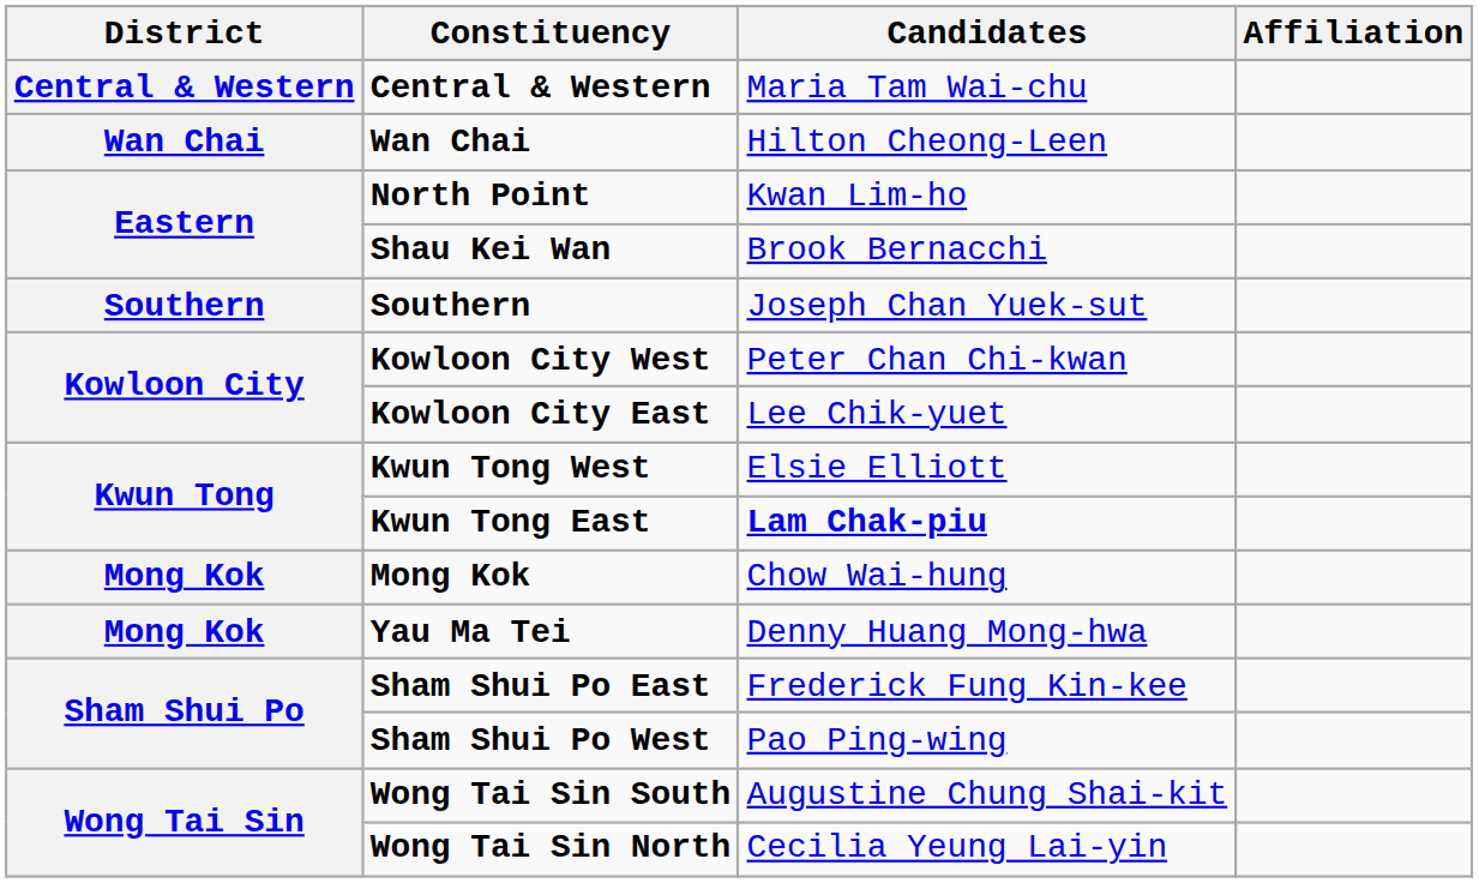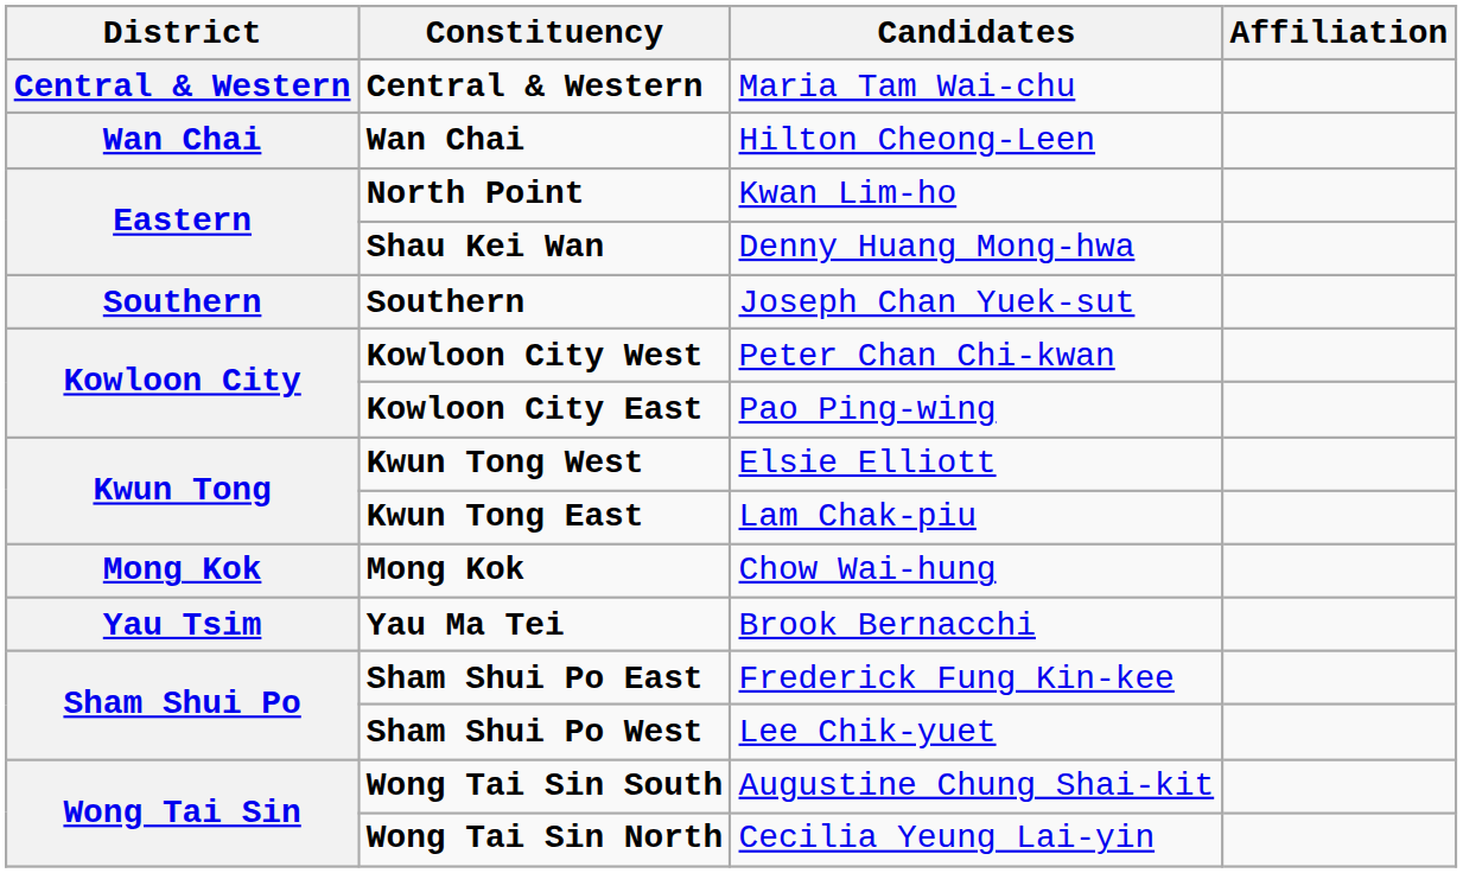 <table class="wikitable">
 <tr>
 <th>District</th>
 <th>Constituency</th>
 <th>Candidates</th>
 <th colspan=2>Affiliation</th>
 </tr>
 <tr>
 <th><a href='#'>Central & Western</a></th>
 <td><strong>Central & Western</strong></td>
 <td><a href='#'>Maria Tam Wai-chu</a></td>
 <td></td>
 </tr>
 <tr>
 <th><a href='#'>Wan Chai</a></th>
 <td><strong>Wan Chai</strong></td>
 <td><a href='#'>Hilton Cheong-Leen</a></td>
 <td></td>
 </tr>
 <tr>
 <th rowspan=2><a href='#'>Eastern</a></th>
 <td><strong>North Point</strong></td>
 <td><a href='#'>Kwan Lim-ho</a></td>
 <td></td>
 </tr>
 <tr>
 <td><strong>Shau Kei Wan</strong></td>
-<td><a href='#'>Brook Bernacchi</a></td>
+<td><a href='#'>Denny Huang Mong-hwa</a></td>
 <td></td>
 </tr>
 <tr>
 <th><a href='#'>Southern</a></th>
 <td><strong>Southern</strong></td>
 <td><a href='#'>Joseph Chan Yuek-sut</a></td>
 <td></td>
 </tr>
 <tr>
 <th rowspan=2><a href='#'>Kowloon City</a></th>
 <td><strong>Kowloon City West</strong></td>
 <td><a href='#'>Peter Chan Chi-kwan</a></td>
 <td></td>
 </tr>
 <tr>
 <td><strong>Kowloon City East</strong></td>
-<td><a href='#'>Lee Chik-yuet</a></td>
+<td><a href='#'>Pao Ping-wing</a></td>
 <td></td>
 </tr>
 <tr>
 <th rowspan=2><a href='#'>Kwun Tong</a></th>
 <td><strong>Kwun Tong West</strong></td>
 <td><a href='#'>Elsie Elliott</a></td>
 <td></td>
 </tr>
 <tr>
 <td><strong>Kwun Tong East</strong></td>
-<td><strong><a href='#'>Lam Chak-piu</a></strong></td>
+<td><a href='#'>Lam Chak-piu</a></td>
 <td></td>
 </tr>
 <tr>
 <th><a href='#'>Mong Kok</a></th>
 <td><strong>Mong Kok</strong></td>
 <td><a href='#'>Chow Wai-hung</a></td>
 <td></td>
 </tr>
 <tr>
-<th><a href='#'>Mong Kok</a></th>
+<th><a href='#'>Yau Tsim</a></th>
 <td><strong>Yau Ma Tei</strong></td>
-<td><a href='#'>Denny Huang Mong-hwa</a></td>
+<td><a href='#'>Brook Bernacchi</a></td>
 <td></td>
 </tr>
 <tr>
 <th rowspan=2><a href='#'>Sham Shui Po</a></th>
 <td><strong>Sham Shui Po East</strong></td>
 <td><a href='#'>Frederick Fung Kin-kee</a></td>
 <td></td>
 </tr>
 <tr>
 <td><strong>Sham Shui Po West</strong></td>
-<td><a href='#'>Pao Ping-wing</a></td>
+<td><a href='#'>Lee Chik-yuet</a></td>
 <td></td>
 </tr>
 <tr>
 <th rowspan=2><a href='#'>Wong Tai Sin</a></th>
 <td><strong>Wong Tai Sin South</strong></td>
 <td><a href='#'>Augustine Chung Shai-kit</a></td>
 <td></td>
 </tr>
 <tr>
 <td><strong>Wong Tai Sin North</strong></td>
 <td><a href='#'>Cecilia Yeung Lai-yin</a></td>
 <td></td>
 </tr>
 </table>
